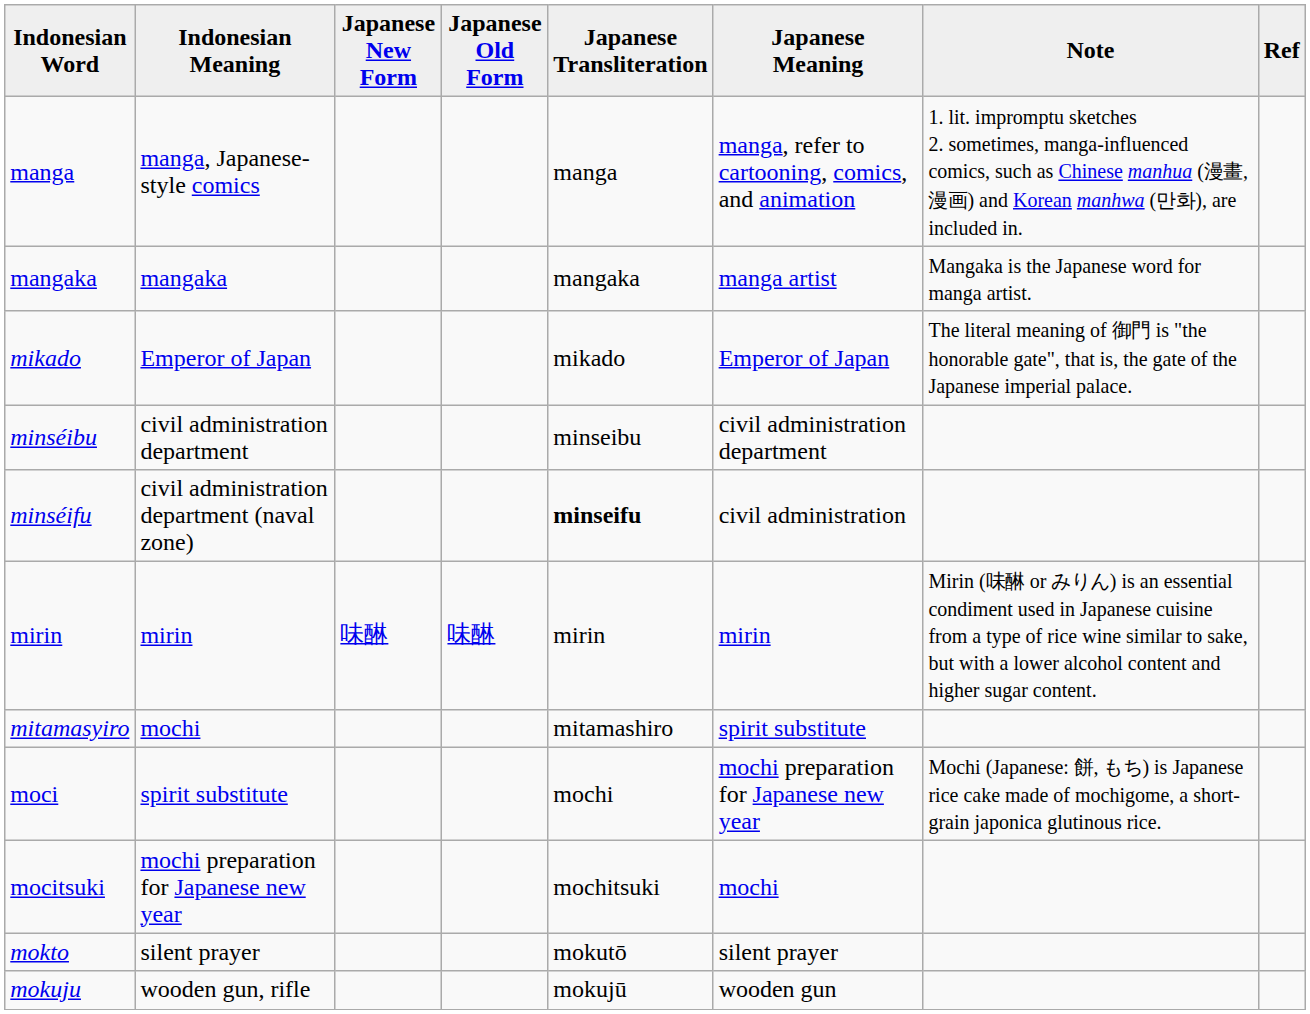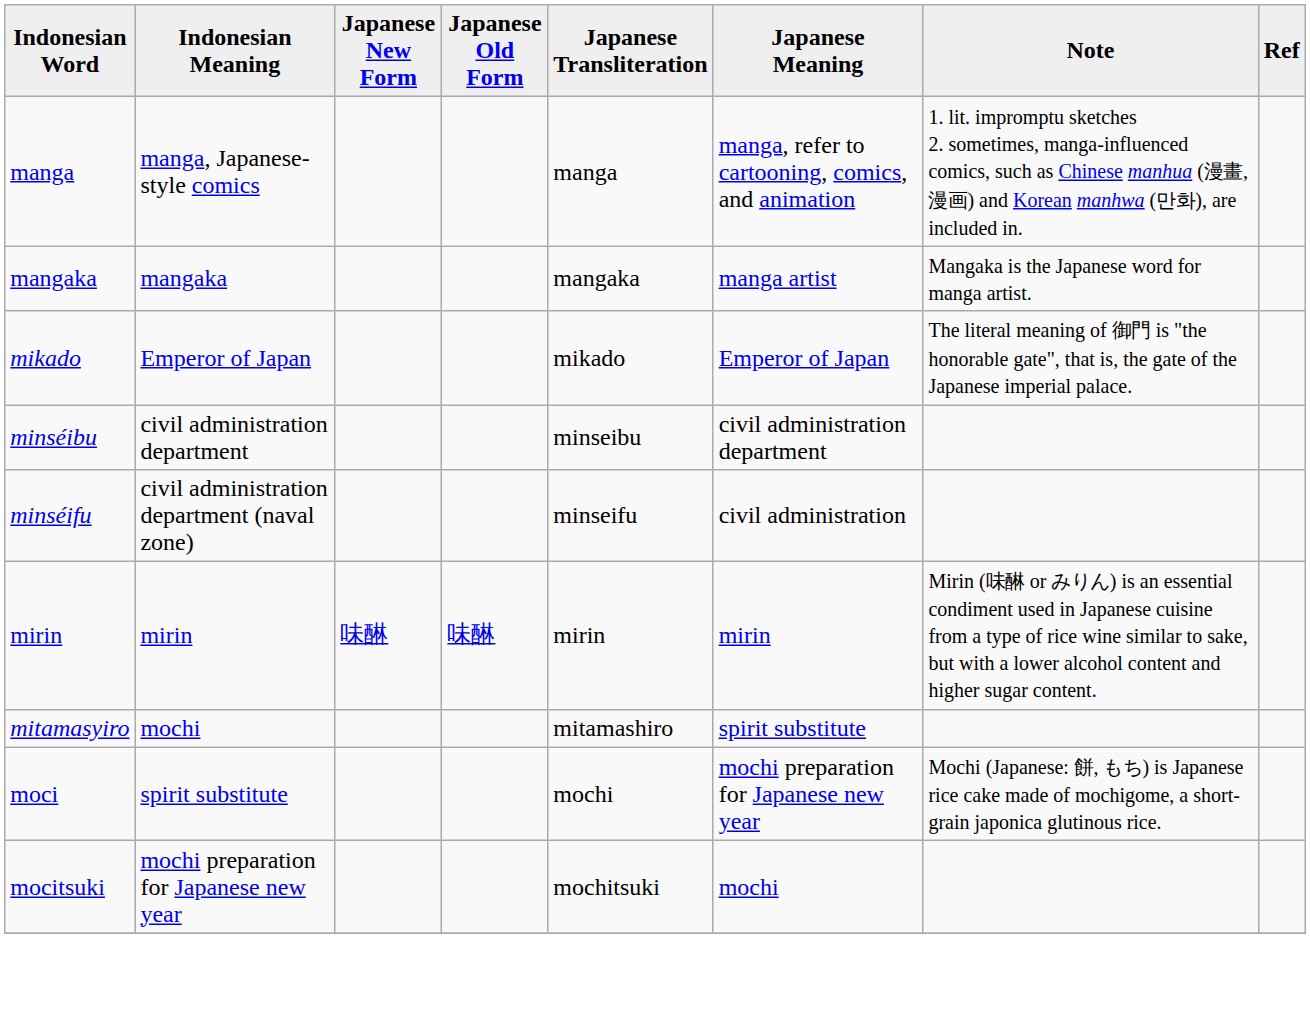 <table class="wikitable">
 <tr>
 <th style="background:#efefef;">Indonesian <br>Word</th>
 <th style="background:#efefef;">Indonesian <br>Meaning</th>
 <th style="background:#efefef;">Japanese <br><a href='#'>New Form</a></th>
 <th style="background:#efefef;">Japanese <br><a href='#'>Old Form</a></th>
 <th style="background:#efefef;">Japanese <br>Transliteration</th>
 <th style="background:#efefef;">Japanese <br>Meaning</th>
 <th style="background:#efefef;">Note</th>
 <th style="background:#efefef;">Ref</th>
 </tr>
 <tr>
 <td><a href='#'>manga</a></td>
 <td><a href='#'>manga</a>, Japanese-style <a href='#'>comics</a></td>
 <td></td>
 <td></td>
 <td>manga</td>
 <td><a href='#'>manga</a>, refer to <a href='#'>cartooning</a>, <a href='#'>comics</a>, and <a href='#'>animation</a></td>
 <td><small>1. lit. impromptu sketches <br>2. sometimes, manga-influenced comics, such as <a href='#'>Chinese</a> <em><a href='#'>manhua</a></em> (漫畫, 漫画) and <a href='#'>Korean</a> <em><a href='#'>manhwa</a></em> (만화), are included in.</small></td>
 <td></td>
 </tr>
 <tr>
 <td><a href='#'>mangaka</a></td>
 <td><a href='#'>mangaka</a></td>
 <td></td>
 <td></td>
 <td>mangaka</td>
 <td><a href='#'>manga artist</a></td>
 <td><small>Mangaka is the Japanese word for manga artist.</small></td>
 <td></td>
 </tr>
 <tr>
 <td><em><a href='#'>mikado</a></em></td>
 <td><a href='#'>Emperor of Japan</a></td>
 <td></td>
 <td></td>
 <td>mikado</td>
 <td><a href='#'>Emperor of Japan</a></td>
 <td><small>The literal meaning of 御門 is "the honorable gate", that is, the gate of the Japanese imperial palace.</small></td>
 <td></td>
 </tr>
 <tr>
 <td><em><a href='#'>minséibu</a></em></td>
 <td>civil administration department</td>
 <td></td>
 <td></td>
 <td>minseibu</td>
 <td>civil administration department</td>
 <td><small></small></td>
 <td></td>
 </tr>
 <tr>
 <td><em><a href='#'>minséifu</a></em></td>
 <td>civil administration department (naval zone)</td>
 <td></td>
 <td></td>
-<td><strong>minseifu</strong></td>
+<td>minseifu</td>
 <td>civil administration</td>
 <td><small></small></td>
 <td></td>
 </tr>
 <tr>
 <td><a href='#'>mirin</a></td>
 <td><a href='#'>mirin</a></td>
 <td><a href='#'>味醂</a></td>
 <td><a href='#'>味醂</a></td>
 <td>mirin</td>
 <td><a href='#'>mirin</a></td>
 <td><small>Mirin (味醂 or みりん) is an essential condiment used in Japanese cuisine from a type of rice wine similar to sake, but with a lower alcohol content and higher sugar content.</small></td>
 <td></td>
 </tr>
 <tr>
 <td><em><a href='#'>mitamasyiro</a></em></td>
 <td><a href='#'>mochi</a></td>
 <td></td>
 <td></td>
 <td>mitamashiro</td>
 <td><a href='#'>spirit substitute</a></td>
 <td><small></small></td>
 <td></td>
 </tr>
 <tr>
 <td><a href='#'>moci</a></td>
 <td><a href='#'>spirit substitute</a></td>
 <td></td>
 <td></td>
 <td>mochi</td>
 <td><a href='#'>mochi</a> preparation for <a href='#'>Japanese new year</a></td>
 <td><small>Mochi (Japanese: 餅, もち) is Japanese rice cake made of mochigome, a short-grain japonica glutinous rice.</small></td>
 <td></td>
 </tr>
 <tr>
 <td><a href='#'>mocitsuki</a></td>
 <td><a href='#'>mochi</a> preparation for <a href='#'>Japanese new year</a></td>
 <td></td>
 <td></td>
 <td>mochitsuki</td>
 <td><a href='#'>mochi</a></td>
 <td><small></small></td>
 <td></td>
 </tr>
 <tr>
-<td><em><a href='#'>mokto</a></em></td>
-<td>silent prayer</td>
-<td></td>
-<td></td>
-<td>mokutō</td>
-<td>silent prayer</td>
-<td><small></small></td>
-<td></td>
-</tr>
-<tr>
-<td><em><a href='#'>mokuju</a></em></td>
-<td>wooden gun, rifle</td>
-<td></td>
-<td></td>
-<td>mokujū</td>
-<td>wooden gun</td>
-<td><small></small></td>
-<td></td>
-</tr>
-<tr>
 </tr>
 </table>
